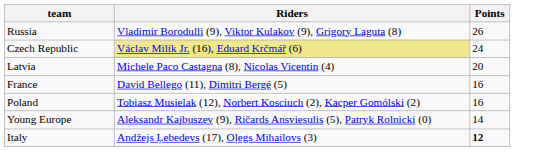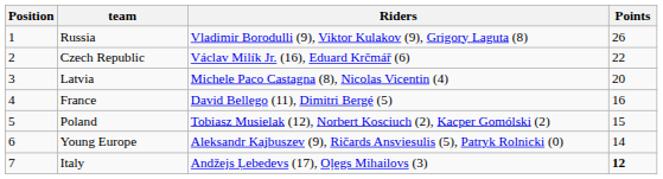 <table class="wikitable" style="font-size: 100%">
 <tr>
+<th width=30>Position</th>
 <th width=150>team</th>
 <th width=500>Riders</th>
 <th width=50>Points</th>
 </tr>
 <tr>
+<td>1</td>
 <td> Russia</td>
 <td><a href='#'>Vladimir Borodulli</a> (9), <a href='#'>Viktor Kulakov</a> (9), <a href='#'>Grigory Laguta</a> (8)</td>
 <td>26</td>
 </tr>
 <tr>
+<td>2</td>
 <td> Czech Republic</td>
-<td style="background: khaki;"><a href='#'>Václav Milík Jr.</a> (16), <a href='#'>Eduard Krčmář</a> (6)</td>
-<td>24</td>
+<td><a href='#'>Václav Milík Jr.</a> (16), <a href='#'>Eduard Krčmář</a> (6)</td>
+<td>22</td>
 </tr>
 <tr>
+<td>3</td>
 <td> Latvia</td>
 <td><a href='#'>Michele Paco Castagna</a> (8), <a href='#'>Nicolas Vicentin</a> (4)</td>
 <td>20</td>
 </tr>
 <tr>
+<td>4</td>
 <td> France</td>
 <td><a href='#'>David Bellego</a> (11), <a href='#'>Dimitri Bergé</a> (5)</td>
 <td>16</td>
 </tr>
 <tr>
+<td>5</td>
 <td> Poland</td>
 <td><a href='#'>Tobiasz Musielak</a> (12), <a href='#'>Norbert Kosciuch</a> (2), <a href='#'>Kacper Gomólski</a> (2)</td>
-<td>16</td>
+<td>15</td>
 </tr>
 <tr>
+<td>6</td>
 <td> Young Europe</td>
 <td><a href='#'>Aleksandr Kajbuszev</a> (9), <a href='#'>Ričards Ansviesulis</a> (5), <a href='#'>Patryk Rolnicki</a> (0)</td>
 <td>14</td>
 </tr>
 <tr>
+<td>7</td>
 <td> Italy</td>
 <td><a href='#'>Andžejs Ļebedevs</a> (17), <a href='#'>Oļegs Mihailovs</a> (3)</td>
 <td><strong>12</strong></td>
 </tr>
 </table>
